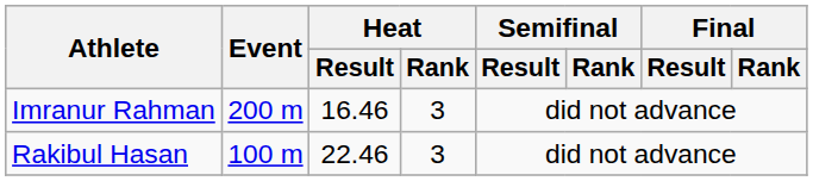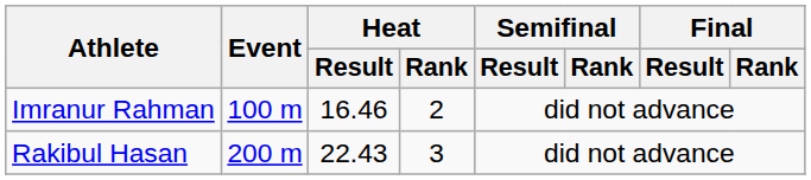 <table class="wikitable" style="font-size:90%; text-align:center">
 <tr>
 <th rowspan=2>Athlete</th>
 <th rowspan=2>Event</th>
 <th colspan=2>Heat</th>
 <th colspan=2>Semifinal</th>
 <th colspan=2>Final</th>
 </tr>
 <tr style="font-size:95%">
 <th>Result</th>
 <th>Rank</th>
 <th>Result</th>
 <th>Rank</th>
 <th>Result</th>
 <th>Rank</th>
 </tr>
 <tr>
 <td align="left"><a href='#'>Imranur Rahman</a></td>
-<td align=left rowspan=1><a href='#'>200 m</a></td>
+<td><a href='#'>100 m</a></td>
 <td>16.46</td>
-<td>3</td>
+<td>2</td>
 <td colspan="4">did not advance</td>
 </tr>
 <tr>
 <td align=left><a href='#'>Rakibul Hasan</a></td>
-<td><a href='#'>100 m</a></td>
-<td>22.46</td>
+<td align=left rowspan=1><a href='#'>200 m</a></td>
+<td>22.43</td>
 <td>3</td>
 <td colspan=4>did not advance</td>
 </tr>
 </table>
